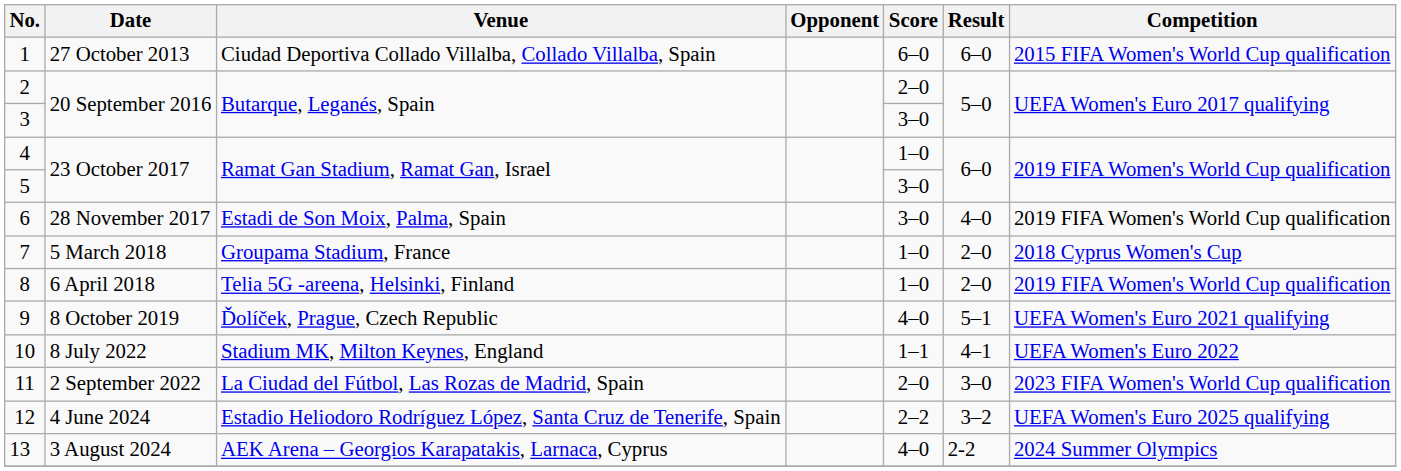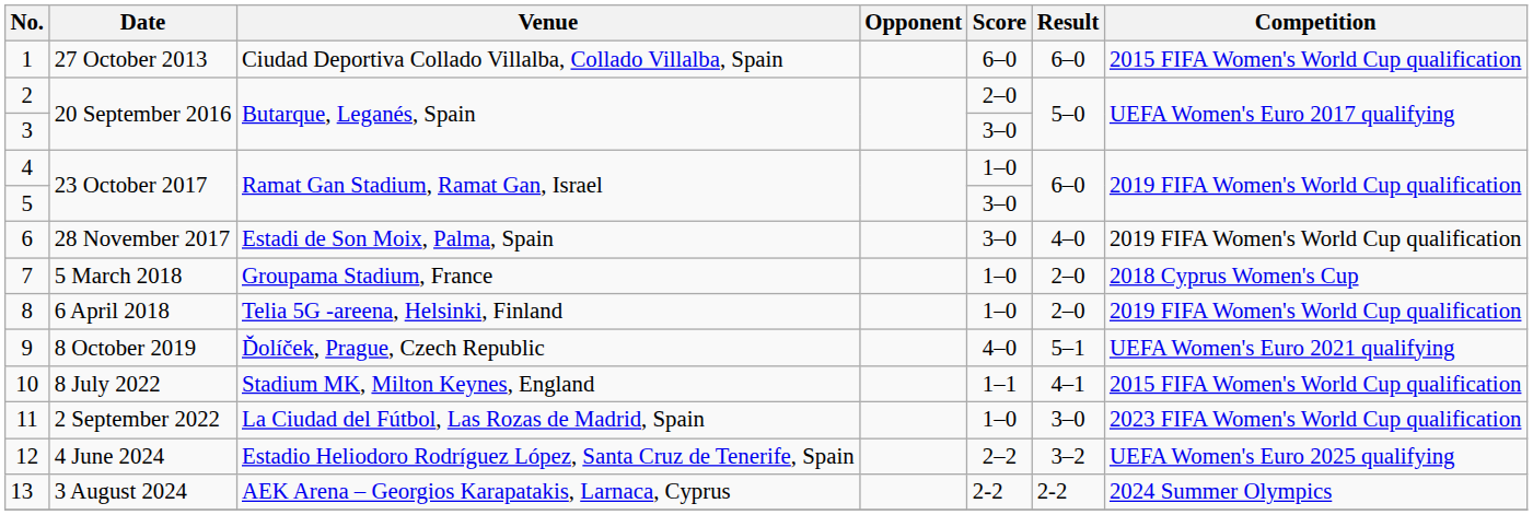 <table class="wikitable sortable">
 <tr>
 <th scope="col">No.</th>
 <th scope="col">Date</th>
 <th scope="col">Venue</th>
 <th scope="col">Opponent</th>
 <th scope="col">Score</th>
 <th scope="col">Result</th>
 <th scope="col">Competition</th>
 </tr>
 <tr>
 <td align="center">1</td>
 <td>27 October 2013</td>
 <td>Ciudad Deportiva Collado Villalba, <a href='#'>Collado Villalba</a>, Spain</td>
 <td></td>
 <td align="center">6–0</td>
 <td align="center">6–0</td>
 <td><a href='#'>2015 FIFA Women's World Cup qualification</a></td>
 </tr>
 <tr>
 <td align="center">2</td>
 <td rowspan="2">20 September 2016</td>
 <td rowspan="2"><a href='#'>Butarque</a>, <a href='#'>Leganés</a>, Spain</td>
 <td rowspan="2"></td>
 <td align="center">2–0</td>
 <td align="center" rowspan="2">5–0</td>
 <td rowspan="2"><a href='#'>UEFA Women's Euro 2017 qualifying</a></td>
 </tr>
 <tr>
 <td align="center">3</td>
 <td align="center">3–0</td>
 </tr>
 <tr>
 <td align="center">4</td>
 <td rowspan="2">23 October 2017</td>
 <td rowspan="2"><a href='#'>Ramat Gan Stadium</a>, <a href='#'>Ramat Gan</a>, Israel</td>
 <td rowspan="2"></td>
 <td align="center">1–0</td>
 <td align="center" rowspan="2">6–0</td>
 <td rowspan="2"><a href='#'>2019 FIFA Women's World Cup qualification</a></td>
 </tr>
 <tr>
 <td align="center">5</td>
 <td align="center">3–0</td>
 </tr>
 <tr>
 <td align="center">6</td>
 <td>28 November 2017</td>
 <td><a href='#'>Estadi de Son Moix</a>, <a href='#'>Palma</a>, Spain</td>
 <td></td>
 <td align="center">3–0</td>
 <td align="center">4–0</td>
 <td>2019 FIFA Women's World Cup qualification</td>
 </tr>
 <tr>
 <td align="center">7</td>
 <td>5 March 2018</td>
 <td><a href='#'>Groupama Stadium</a>, France</td>
 <td></td>
 <td align="center">1–0</td>
 <td align="center">2–0</td>
 <td><a href='#'>2018 Cyprus Women's Cup</a></td>
 </tr>
 <tr>
 <td align="center">8</td>
 <td>6 April 2018</td>
 <td><a href='#'>Telia 5G -areena</a>, <a href='#'>Helsinki</a>, Finland</td>
 <td></td>
 <td align="center">1–0</td>
 <td align="center">2–0</td>
 <td><a href='#'>2019 FIFA Women's World Cup qualification</a></td>
 </tr>
 <tr>
 <td align="center">9</td>
 <td>8 October 2019</td>
 <td><a href='#'>Ďolíček</a>, <a href='#'>Prague</a>, Czech Republic</td>
 <td></td>
 <td align="center">4–0</td>
 <td align="center">5–1</td>
 <td><a href='#'>UEFA Women's Euro 2021 qualifying</a></td>
 </tr>
 <tr>
 <td align="center">10</td>
 <td>8 July 2022</td>
 <td><a href='#'>Stadium MK</a>, <a href='#'>Milton Keynes</a>, England</td>
 <td></td>
 <td align="center">1–1</td>
 <td align="center">4–1</td>
-<td><a href='#'>UEFA Women's Euro 2022</a></td>
+<td><a href='#'>2015 FIFA Women's World Cup qualification</a></td>
 </tr>
 <tr>
 <td align="center">11</td>
 <td>2 September 2022</td>
 <td><a href='#'>La Ciudad del Fútbol</a>, <a href='#'>Las Rozas de Madrid</a>, Spain</td>
 <td></td>
-<td align="center">2–0</td>
+<td align="center">1–0</td>
 <td align="center">3–0</td>
 <td><a href='#'>2023 FIFA Women's World Cup qualification</a></td>
 </tr>
 <tr>
 <td align="center">12</td>
 <td>4 June 2024</td>
 <td><a href='#'>Estadio Heliodoro Rodríguez López</a>, <a href='#'>Santa Cruz de Tenerife</a>, Spain</td>
 <td></td>
 <td align="center">2–2</td>
 <td align="center">3–2</td>
 <td><a href='#'>UEFA Women's Euro 2025 qualifying</a></td>
 </tr>
 <tr>
 <td>13</td>
 <td>3 August 2024</td>
 <td><a href='#'>AEK Arena – Georgios Karapatakis</a>, <a href='#'>Larnaca</a>, Cyprus</td>
 <td></td>
-<td align="center">4–0</td>
+<td>2-2</td>
 <td>2-2</td>
 <td><a href='#'>2024 Summer Olympics</a></td>
 </tr>
 <tr>
 </tr>
 </table>
